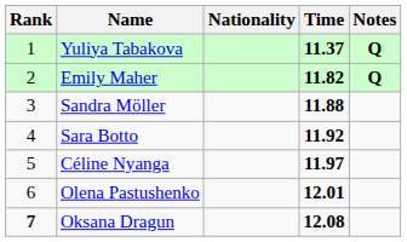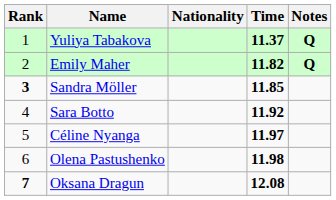 <table class="wikitable sortable" style="text-align:center">
 <tr>
 <th>Rank</th>
 <th>Name</th>
 <th>Nationality</th>
 <th>Time</th>
 <th>Notes</th>
 </tr>
 <tr bgcolor=ccffcc>
 <td>1</td>
 <td align=left><a href='#'>Yuliya Tabakova</a></td>
 <td align=left></td>
 <td><strong>11.37</strong></td>
 <td><strong>Q</strong></td>
 </tr>
 <tr bgcolor=ccffcc>
 <td>2</td>
 <td align=left><a href='#'>Emily Maher</a></td>
 <td align=left></td>
 <td><strong>11.82</strong></td>
 <td><strong>Q</strong></td>
 </tr>
 <tr>
-<td>3</td>
+<td><strong>3</strong></td>
 <td align=left><a href='#'>Sandra Möller</a></td>
 <td align=left></td>
-<td><strong>11.88</strong></td>
+<td><strong>11.85</strong></td>
 <td></td>
 </tr>
 <tr>
 <td>4</td>
 <td align=left><a href='#'>Sara Botto</a></td>
 <td align=left></td>
 <td><strong>11.92</strong></td>
 <td></td>
 </tr>
 <tr>
 <td>5</td>
 <td align=left><a href='#'>Céline Nyanga</a></td>
 <td align=left></td>
 <td><strong>11.97</strong></td>
 <td></td>
 </tr>
 <tr>
 <td>6</td>
 <td align=left><a href='#'>Olena Pastushenko</a></td>
 <td align=left></td>
-<td><strong>12.01</strong></td>
+<td><strong>11.98</strong></td>
 <td></td>
 </tr>
 <tr>
 <td><strong>7</strong></td>
 <td align=left><a href='#'>Oksana Dragun</a></td>
 <td align=left></td>
 <td><strong>12.08</strong></td>
 <td></td>
 </tr>
 </table>
